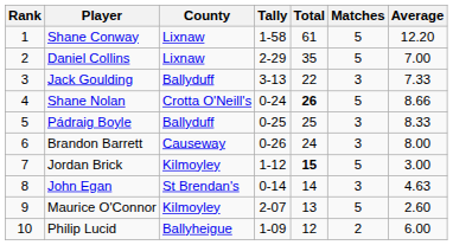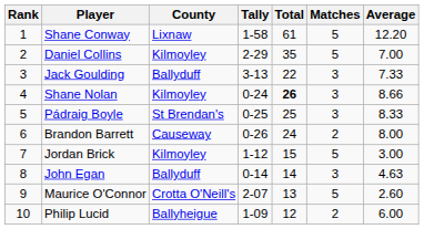 <table class="wikitable">
 <tr>
 <th>Rank</th>
 <th>Player</th>
 <th>County</th>
 <th>Tally</th>
 <th>Total</th>
 <th>Matches</th>
 <th>Average</th>
 </tr>
 <tr>
 <td rowspan=1 align=center>1</td>
 <td><a href='#'>Shane Conway</a></td>
 <td><a href='#'>Lixnaw</a></td>
 <td align=center>1-58</td>
 <td align=center>61</td>
 <td align=center>5</td>
 <td align=center>12.20</td>
 </tr>
 <tr>
 <td rowspan=1 align=center>2</td>
 <td><a href='#'>Daniel Collins</a></td>
-<td><a href='#'>Lixnaw</a></td>
+<td><a href='#'>Kilmoyley</a></td>
 <td align=center>2-29</td>
 <td align=center>35</td>
 <td align=center>5</td>
 <td align=center>7.00</td>
 </tr>
 <tr>
 <td rowspan=1 align=center>3</td>
 <td><a href='#'>Jack Goulding</a></td>
 <td><a href='#'>Ballyduff</a></td>
 <td align=center>3-13</td>
 <td align=center>22</td>
 <td align=center>3</td>
 <td align=center>7.33</td>
 </tr>
 <tr>
 <td rowspan=1 align=center>4</td>
 <td><a href='#'>Shane Nolan</a></td>
-<td><a href='#'>Crotta O'Neill's</a></td>
+<td><a href='#'>Kilmoyley</a></td>
 <td align=center>0-24</td>
 <td align=center><strong>26</strong></td>
-<td align=center>5</td>
+<td align=center>3</td>
 <td align=center>8.66</td>
 </tr>
 <tr>
 <td rowspan=1 align=center>5</td>
 <td><a href='#'>Pádraig Boyle</a></td>
-<td><a href='#'>Ballyduff</a></td>
+<td><a href='#'>St Brendan's</a></td>
 <td align=center>0-25</td>
 <td align=center>25</td>
 <td align=center>3</td>
 <td align=center>8.33</td>
 </tr>
 <tr>
 <td rowspan=1 align=center>6</td>
 <td>Brandon Barrett</td>
 <td><a href='#'>Causeway</a></td>
 <td align=center>0-26</td>
 <td align=center>24</td>
-<td align=center>3</td>
+<td align=center>2</td>
 <td align=center>8.00</td>
 </tr>
 <tr>
 <td rowspan=1 align=center>7</td>
 <td>Jordan Brick</td>
 <td><a href='#'>Kilmoyley</a></td>
 <td align=center>1-12</td>
-<td align=center><strong>15</strong></td>
+<td align=center>15</td>
 <td align=center>5</td>
 <td align=center>3.00</td>
 </tr>
 <tr>
 <td rowspan=1 align=center>8</td>
 <td><a href='#'>John Egan</a></td>
-<td><a href='#'>St Brendan's</a></td>
+<td><a href='#'>Ballyduff</a></td>
 <td align=center>0-14</td>
 <td align=center>14</td>
 <td align=center>3</td>
 <td align=center>4.63</td>
 </tr>
 <tr>
 <td rowspan=1 align=center>9</td>
 <td>Maurice O'Connor</td>
-<td><a href='#'>Kilmoyley</a></td>
+<td><a href='#'>Crotta O'Neill's</a></td>
 <td align=center>2-07</td>
 <td align=center>13</td>
 <td align=center>5</td>
 <td align=center>2.60</td>
 </tr>
 <tr>
 <td rowspan=1 align=center>10</td>
 <td>Philip Lucid</td>
 <td><a href='#'>Ballyheigue</a></td>
 <td align=center>1-09</td>
 <td align=center>12</td>
 <td align=center>2</td>
 <td align=center>6.00</td>
 </tr>
 </table>
